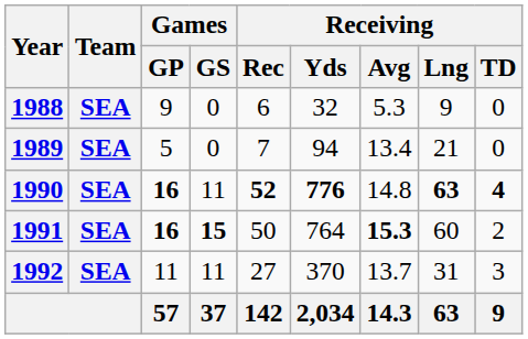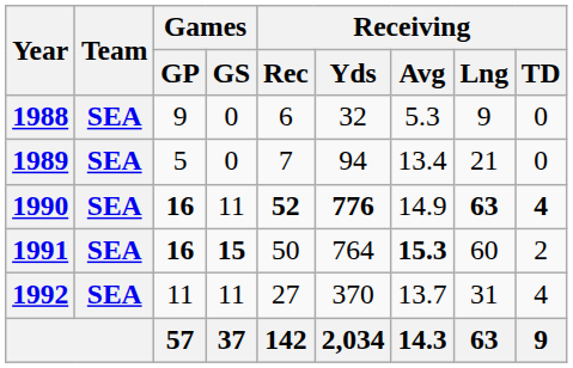 <table class="wikitable" style="text-align:center">
 <tr>
 <th rowspan="2">Year</th>
 <th rowspan="2">Team</th>
 <th colspan="2">Games</th>
 <th colspan="5">Receiving</th>
 </tr>
 <tr>
 <th>GP</th>
 <th>GS</th>
 <th>Rec</th>
 <th>Yds</th>
 <th>Avg</th>
 <th>Lng</th>
 <th>TD</th>
 </tr>
 <tr>
 <th><a href='#'>1988</a></th>
 <th><a href='#'>SEA</a></th>
 <td>9</td>
 <td>0</td>
 <td>6</td>
 <td>32</td>
 <td>5.3</td>
 <td>9</td>
 <td>0</td>
 </tr>
 <tr>
 <th><a href='#'>1989</a></th>
 <th><a href='#'>SEA</a></th>
 <td>5</td>
 <td>0</td>
 <td>7</td>
 <td>94</td>
 <td>13.4</td>
 <td>21</td>
 <td>0</td>
 </tr>
 <tr>
 <th><a href='#'>1990</a></th>
 <th><a href='#'>SEA</a></th>
 <td><strong>16</strong></td>
 <td>11</td>
 <td><strong>52</strong></td>
 <td><strong>776</strong></td>
-<td>14.8</td>
+<td>14.9</td>
 <td><strong>63</strong></td>
 <td><strong>4</strong></td>
 </tr>
 <tr>
 <th><a href='#'>1991</a></th>
 <th><a href='#'>SEA</a></th>
 <td><strong>16</strong></td>
 <td><strong>15</strong></td>
 <td>50</td>
 <td>764</td>
 <td><strong>15.3</strong></td>
 <td>60</td>
 <td>2</td>
 </tr>
 <tr>
 <th><a href='#'>1992</a></th>
 <th><a href='#'>SEA</a></th>
 <td>11</td>
 <td>11</td>
 <td>27</td>
 <td>370</td>
 <td>13.7</td>
 <td>31</td>
-<td>3</td>
+<td>4</td>
 </tr>
 <tr>
 <th colspan="2"></th>
 <th>57</th>
 <th>37</th>
 <th>142</th>
 <th>2,034</th>
 <th>14.3</th>
 <th>63</th>
 <th>9</th>
 </tr>
 </table>
